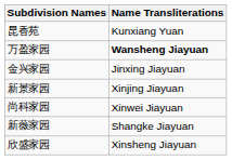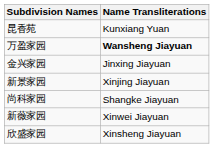 <table class="wikitable sortable">
 <tr>
 <th>Subdivision Names</th>
 <th>Name Transliterations</th>
 </tr>
 <tr>
 <td>昆香苑</td>
 <td>Kunxiang Yuan</td>
 </tr>
 <tr>
 <td>万盈家园</td>
 <td><strong>Wansheng Jiayuan</strong></td>
 </tr>
 <tr>
 <td>金兴家园</td>
 <td>Jinxing Jiayuan</td>
 </tr>
 <tr>
 <td>新景家园</td>
 <td>Xinjing Jiayuan</td>
 </tr>
 <tr>
 <td>尚科家园</td>
-<td>Xinwei Jiayuan</td>
+<td>Shangke Jiayuan</td>
 </tr>
 <tr>
 <td>新薇家园</td>
-<td>Shangke Jiayuan</td>
+<td>Xinwei Jiayuan</td>
 </tr>
 <tr>
 <td>欣盛家园</td>
 <td>Xinsheng Jiayuan</td>
 </tr>
 </table>
